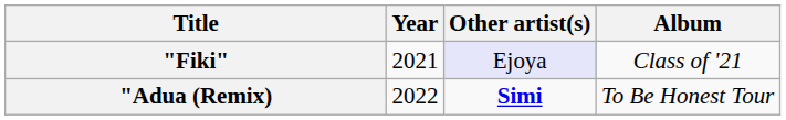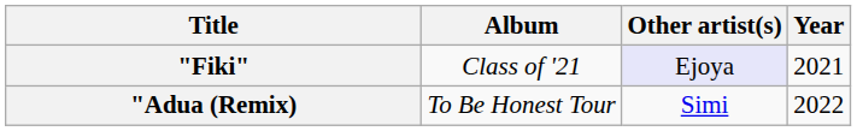 <table class="wikitable plainrowheaders" style="text-align:center;" border="1">
 <tr>
 <th scope="col" style="width:16em;">Title</th>
+<th scope="col">Album</th>
+<th scope="col">Other artist(s)</th>
 <th scope="col">Year</th>
-<th scope="col">Other artist(s)</th>
-<th scope="col">Album</th>
 </tr>
 <tr>
 <th scope="row">"Fiki"</th>
+<td><em>Class of '21</em></td>
+<td style="background: lavender;">Ejoya</td>
 <td rowspan="1">2021</td>
-<td style="background: lavender;">Ejoya</td>
-<td><em>Class of '21</em></td>
 </tr>
 <tr>
 <th scope="row">"Adua (Remix)</th>
+<td><em>To Be Honest Tour</em></td>
+<td><a href='#'>Simi</a></td>
 <td>2022</td>
-<td><strong><a href='#'>Simi</a></strong></td>
-<td><em>To Be Honest Tour</em></td>
 </tr>
 </table>
